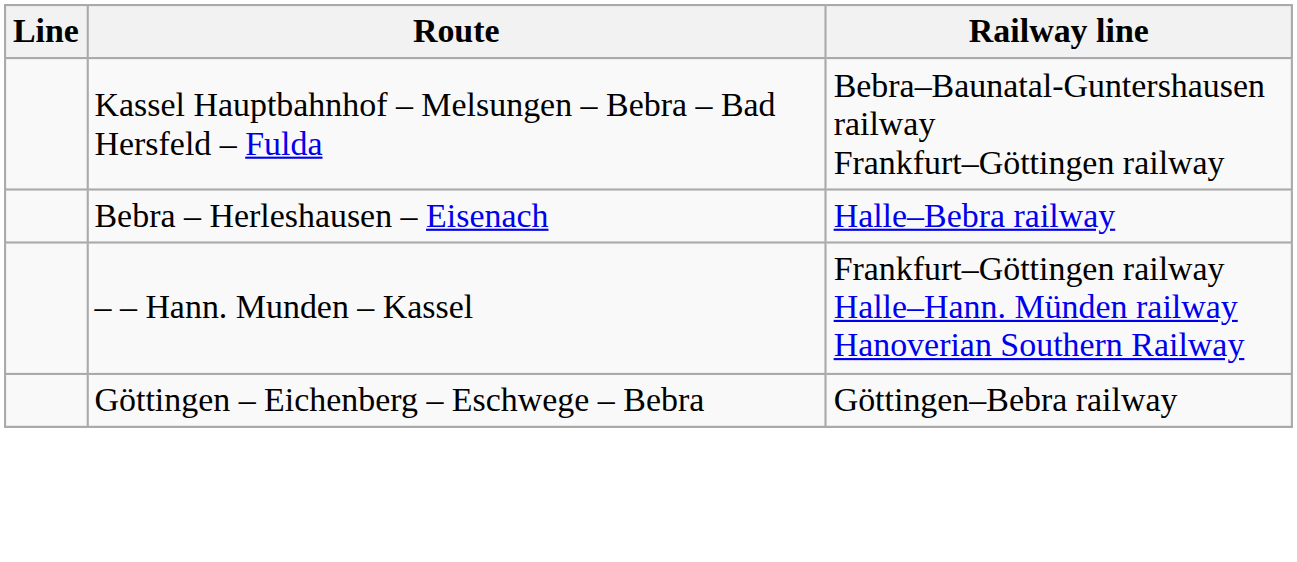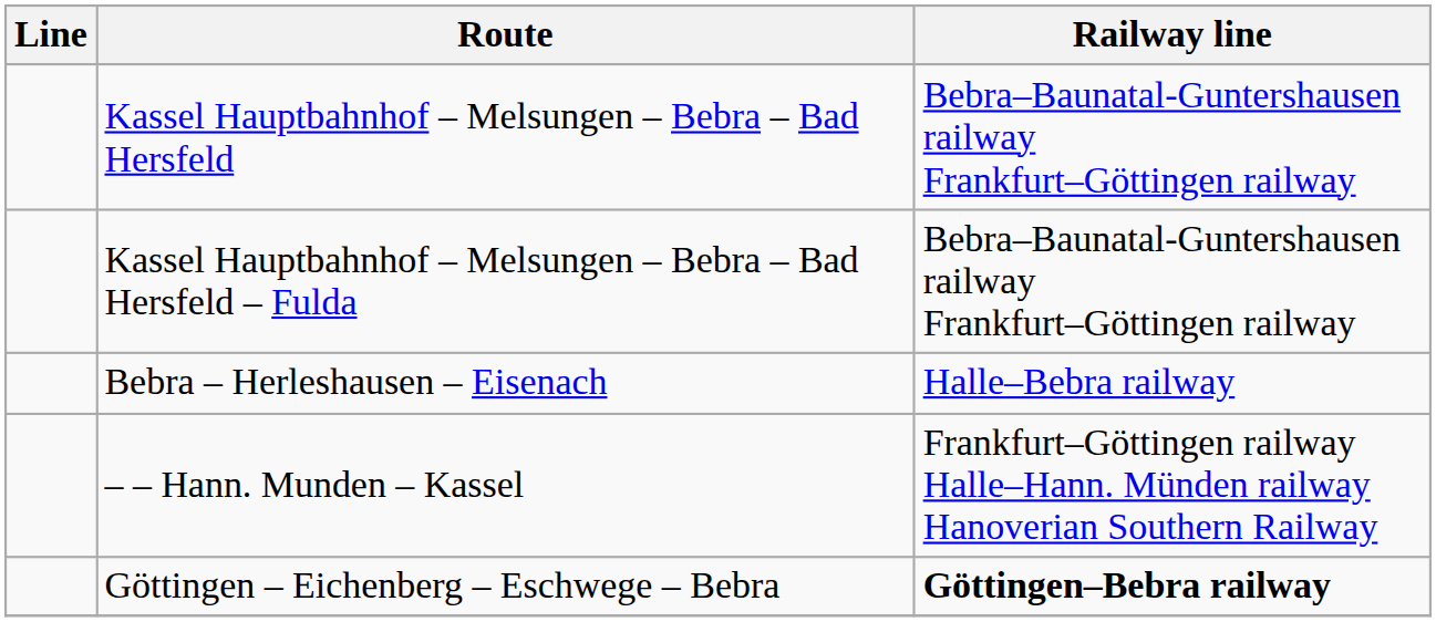 <table class="wikitable">
 <tr class="hintergrundfarbe6">
 <th>Line</th>
 <th>Route</th>
 <th>Railway line</th>
+</tr>
+<tr>
+<td></td>
+<td><a href='#'>Kassel Hauptbahnhof</a> – Melsungen – <a href='#'>Bebra</a> – <a href='#'>Bad Hersfeld</a></td>
+<td><a href='#'>Bebra–Baunatal-Guntershausen railway</a><br><a href='#'>Frankfurt–Göttingen railway</a></td>
 </tr>
 <tr>
 <td></td>
 <td>Kassel Hauptbahnhof – Melsungen – Bebra – Bad Hersfeld – <a href='#'>Fulda</a></td>
 <td>Bebra–Baunatal-Guntershausen railway<br>Frankfurt–Göttingen railway</td>
 </tr>
 <tr>
 <td></td>
 <td>Bebra – Herleshausen – <a href='#'>Eisenach</a></td>
 <td><a href='#'>Halle–Bebra railway</a></td>
 </tr>
 <tr>
 <td></td>
 <td> –  – Hann. Munden – Kassel</td>
 <td>Frankfurt–Göttingen railway<br><a href='#'>Halle–Hann. Münden railway</a><br><a href='#'>Hanoverian Southern Railway</a></td>
 </tr>
 <tr>
 <td></td>
 <td>Göttingen – Eichenberg – Eschwege – Bebra</td>
-<td>Göttingen–Bebra railway</td>
+<td><strong>Göttingen–Bebra railway</strong></td>
 </tr>
 <tr>
 </tr>
 </table>
